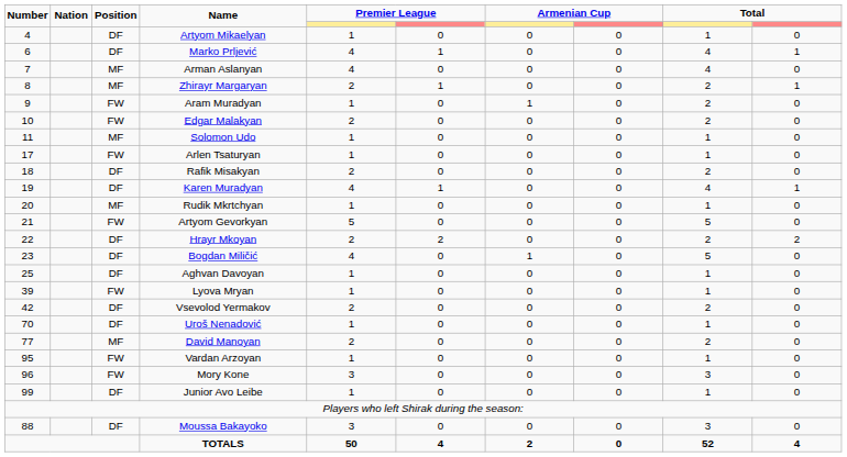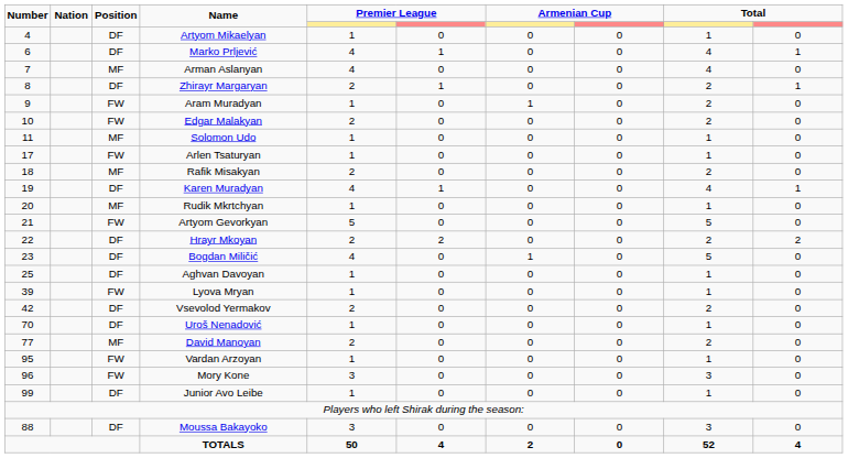 <table class="wikitable" style="text-align:center;">
 <tr>
 <td rowspan="2"  style="width:5%; text-align:center;"><strong>Number</strong></td>
 <td rowspan="2"  style="width:5%; text-align:center;"><strong>Nation</strong></td>
 <td rowspan="2"  style="width:5%; text-align:center;"><strong>Position</strong></td>
 <td rowspan="2"  style="width:20%; text-align:center;"><strong>Name</strong></td>
 <td colspan="2" style="text-align:center;"><strong><a href='#'>Premier League</a></strong></td>
 <td colspan="2" style="text-align:center;"><strong><a href='#'>Armenian Cup</a></strong></td>
 <td colspan="2" style="text-align:center;"><strong>Total</strong></td>
 </tr>
 <tr>
 <th style="width:60px; background:#fe9;"></th>
 <th style="width:60px; background:#ff8888;"></th>
 <th style="width:60px; background:#fe9;"></th>
 <th style="width:60px; background:#ff8888;"></th>
 <th style="width:60px; background:#fe9;"></th>
 <th style="width:60px; background:#ff8888;"></th>
 </tr>
 <tr>
 <td>4</td>
 <td></td>
 <td>DF</td>
 <td><a href='#'>Artyom Mikaelyan</a></td>
 <td>1</td>
 <td>0</td>
 <td>0</td>
 <td>0</td>
 <td>1</td>
 <td>0</td>
 </tr>
 <tr>
 <td>6</td>
 <td></td>
 <td>DF</td>
 <td><a href='#'>Marko Prljević</a></td>
 <td>4</td>
 <td>1</td>
 <td>0</td>
 <td>0</td>
 <td>4</td>
 <td>1</td>
 </tr>
 <tr>
 <td>7</td>
 <td></td>
 <td>MF</td>
 <td>Arman Aslanyan</td>
 <td>4</td>
 <td>0</td>
 <td>0</td>
 <td>0</td>
 <td>4</td>
 <td>0</td>
 </tr>
 <tr>
 <td>8</td>
 <td></td>
-<td>MF</td>
+<td>DF</td>
 <td><a href='#'>Zhirayr Margaryan</a></td>
 <td>2</td>
 <td>1</td>
 <td>0</td>
 <td>0</td>
 <td>2</td>
 <td>1</td>
 </tr>
 <tr>
 <td>9</td>
 <td></td>
 <td>FW</td>
 <td>Aram Muradyan</td>
 <td>1</td>
 <td>0</td>
 <td>1</td>
 <td>0</td>
 <td>2</td>
 <td>0</td>
 </tr>
 <tr>
 <td>10</td>
 <td></td>
 <td>FW</td>
 <td><a href='#'>Edgar Malakyan</a></td>
 <td>2</td>
 <td>0</td>
 <td>0</td>
 <td>0</td>
 <td>2</td>
 <td>0</td>
 </tr>
 <tr>
 <td>11</td>
 <td></td>
 <td>MF</td>
 <td><a href='#'>Solomon Udo</a></td>
 <td>1</td>
 <td>0</td>
 <td>0</td>
 <td>0</td>
 <td>1</td>
 <td>0</td>
 </tr>
 <tr>
 <td>17</td>
 <td></td>
 <td>FW</td>
 <td>Arlen Tsaturyan</td>
 <td>1</td>
 <td>0</td>
 <td>0</td>
 <td>0</td>
 <td>1</td>
 <td>0</td>
 </tr>
 <tr>
 <td>18</td>
 <td></td>
-<td>DF</td>
+<td>MF</td>
 <td>Rafik Misakyan</td>
 <td>2</td>
 <td>0</td>
 <td>0</td>
 <td>0</td>
 <td>2</td>
 <td>0</td>
 </tr>
 <tr>
 <td>19</td>
 <td></td>
 <td>DF</td>
 <td><a href='#'>Karen Muradyan</a></td>
 <td>4</td>
 <td>1</td>
 <td>0</td>
 <td>0</td>
 <td>4</td>
 <td>1</td>
 </tr>
 <tr>
 <td>20</td>
 <td></td>
 <td>MF</td>
 <td>Rudik Mkrtchyan</td>
 <td>1</td>
 <td>0</td>
 <td>0</td>
 <td>0</td>
 <td>1</td>
 <td>0</td>
 </tr>
 <tr>
 <td>21</td>
 <td></td>
 <td>FW</td>
 <td>Artyom Gevorkyan</td>
 <td>5</td>
 <td>0</td>
 <td>0</td>
 <td>0</td>
 <td>5</td>
 <td>0</td>
 </tr>
 <tr>
 <td>22</td>
 <td></td>
 <td>DF</td>
 <td><a href='#'>Hrayr Mkoyan</a></td>
 <td>2</td>
 <td>2</td>
 <td>0</td>
 <td>0</td>
 <td>2</td>
 <td>2</td>
 </tr>
 <tr>
 <td>23</td>
 <td></td>
 <td>DF</td>
 <td><a href='#'>Bogdan Miličić</a></td>
 <td>4</td>
 <td>0</td>
 <td>1</td>
 <td>0</td>
 <td>5</td>
 <td>0</td>
 </tr>
 <tr>
 <td>25</td>
 <td></td>
 <td>DF</td>
 <td>Aghvan Davoyan</td>
 <td>1</td>
 <td>0</td>
 <td>0</td>
 <td>0</td>
 <td>1</td>
 <td>0</td>
 </tr>
 <tr>
 <td>39</td>
 <td></td>
 <td>FW</td>
 <td>Lyova Mryan</td>
 <td>1</td>
 <td>0</td>
 <td>0</td>
 <td>0</td>
 <td>1</td>
 <td>0</td>
 </tr>
 <tr>
 <td>42</td>
 <td></td>
 <td>DF</td>
 <td>Vsevolod Yermakov</td>
 <td>2</td>
 <td>0</td>
 <td>0</td>
 <td>0</td>
 <td>2</td>
 <td>0</td>
 </tr>
 <tr>
 <td>70</td>
 <td></td>
 <td>DF</td>
 <td><a href='#'>Uroš Nenadović</a></td>
 <td>1</td>
 <td>0</td>
 <td>0</td>
 <td>0</td>
 <td>1</td>
 <td>0</td>
 </tr>
 <tr>
 <td>77</td>
 <td></td>
 <td>MF</td>
 <td><a href='#'>David Manoyan</a></td>
 <td>2</td>
 <td>0</td>
 <td>0</td>
 <td>0</td>
 <td>2</td>
 <td>0</td>
 </tr>
 <tr>
 <td>95</td>
 <td></td>
 <td>FW</td>
 <td>Vardan Arzoyan</td>
 <td>1</td>
 <td>0</td>
 <td>0</td>
 <td>0</td>
 <td>1</td>
 <td>0</td>
 </tr>
 <tr>
 <td>96</td>
 <td></td>
 <td>FW</td>
 <td>Mory Kone</td>
 <td>3</td>
 <td>0</td>
 <td>0</td>
 <td>0</td>
 <td>3</td>
 <td>0</td>
 </tr>
 <tr>
 <td>99</td>
 <td></td>
 <td>DF</td>
 <td>Junior Avo Leibe</td>
 <td>1</td>
 <td>0</td>
 <td>0</td>
 <td>0</td>
 <td>1</td>
 <td>0</td>
 </tr>
 <tr>
 <td colspan="14"><em>Players who left Shirak during the season:</em></td>
 </tr>
 <tr>
 <td>88</td>
 <td></td>
 <td>DF</td>
 <td><a href='#'>Moussa Bakayoko</a></td>
 <td>3</td>
 <td>0</td>
 <td>0</td>
 <td>0</td>
 <td>3</td>
 <td>0</td>
 </tr>
 <tr>
 <td colspan="3"></td>
 <td><strong>TOTALS</strong></td>
 <td><strong>50</strong></td>
 <td><strong>4</strong></td>
 <td><strong>2</strong></td>
 <td><strong>0</strong></td>
 <td><strong>52</strong></td>
 <td><strong>4</strong></td>
 </tr>
 </table>
